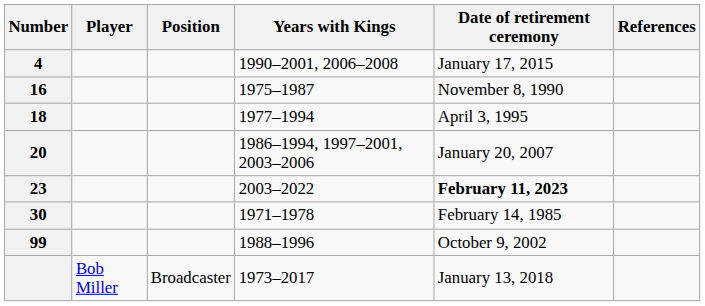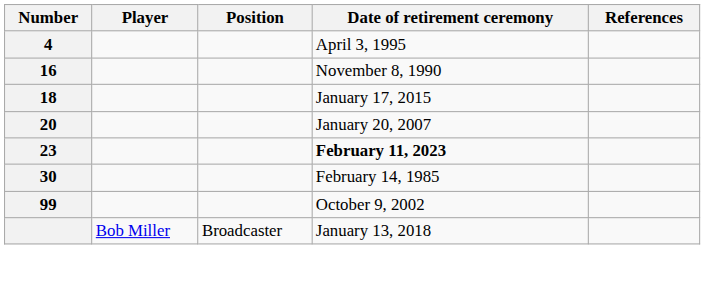 <table class="wikitable sortable" width="75%">
 <tr>
 <th scope="col">Number</th>
 <th scope="col">Player</th>
 <th scope="col">Position</th>
-<th scope="col">Years with Kings</th>
 <th scope="col">Date of retirement ceremony</th>
 <th scope="col" class="unsortable">References</th>
 </tr>
 <tr>
 <th scope="row">4</th>
 <td></td>
 <td></td>
-<td>1990–2001, 2006–2008</td>
-<td>January 17, 2015</td>
+<td>April 3, 1995</td>
 <td></td>
 </tr>
 <tr>
 <th scope="row">16</th>
 <td></td>
 <td></td>
-<td>1975–1987</td>
 <td>November 8, 1990</td>
 <td></td>
 </tr>
 <tr>
 <th scope="row">18</th>
 <td></td>
 <td></td>
-<td>1977–1994</td>
-<td>April 3, 1995</td>
+<td>January 17, 2015</td>
 <td></td>
 </tr>
 <tr>
 <th scope="row">20</th>
 <td></td>
 <td></td>
-<td>1986–1994, 1997–2001, 2003–2006</td>
 <td>January 20, 2007</td>
 <td></td>
 </tr>
 <tr>
 <th scope="row">23</th>
 <td></td>
 <td></td>
-<td>2003–2022</td>
 <td><strong>February 11, 2023</strong></td>
 <td></td>
 </tr>
 <tr>
 <th scope="row">30</th>
 <td></td>
 <td></td>
-<td>1971–1978</td>
 <td>February 14, 1985</td>
 <td></td>
 </tr>
 <tr>
 <th scope="row">99</th>
 <td></td>
 <td></td>
-<td>1988–1996</td>
 <td>October 9, 2002</td>
 <td></td>
 </tr>
 <tr>
 <th scope="row"></th>
 <td><a href='#'>Bob Miller</a></td>
 <td>Broadcaster</td>
-<td>1973–2017</td>
 <td>January 13, 2018</td>
 <td></td>
 </tr>
 </table>
